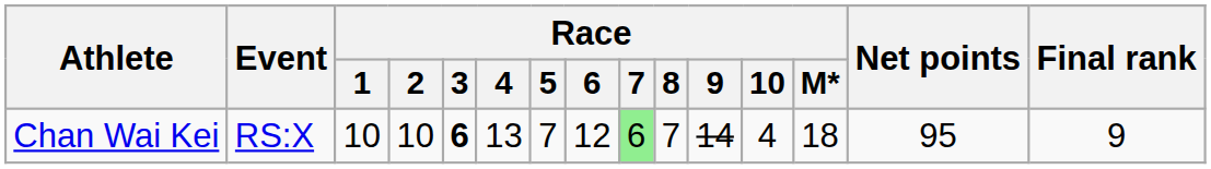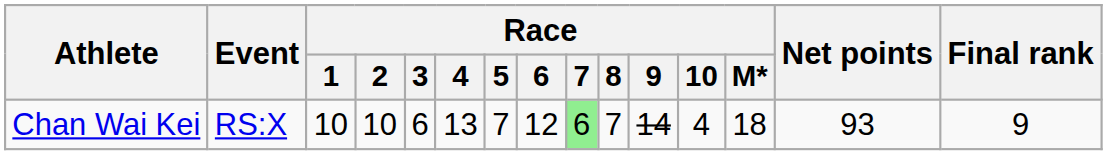 <table class="wikitable" style="font-size:90%">
 <tr>
 <th rowspan="2">Athlete</th>
 <th rowspan="2">Event</th>
 <th colspan=11>Race</th>
 <th rowspan=2>Net points</th>
 <th rowspan=2>Final rank</th>
 </tr>
 <tr style="font-size:95%">
 <th>1</th>
 <th>2</th>
 <th>3</th>
 <th>4</th>
 <th>5</th>
 <th>6</th>
 <th>7</th>
 <th>8</th>
 <th>9</th>
 <th>10</th>
 <th>M*</th>
 </tr>
 <tr align=center>
 <td align=left><a href='#'>Chan Wai Kei</a></td>
 <td align=left><a href='#'>RS:X</a></td>
 <td>10</td>
 <td>10</td>
-<td><strong>6</strong></td>
+<td>6</td>
 <td>13</td>
 <td>7</td>
 <td>12</td>
 <td style="background: lightgreen;">6</td>
 <td>7</td>
 <td><s>14</s></td>
 <td>4</td>
 <td>18</td>
-<td>95</td>
+<td>93</td>
 <td>9</td>
 </tr>
 </table>
